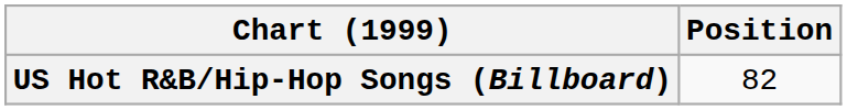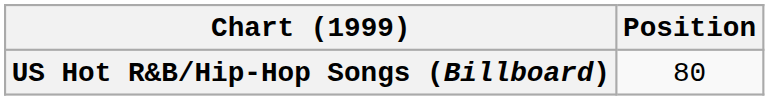 <table class="wikitable plainrowheaders" style="text-align:center">
 <tr>
 <th scope="col">Chart (1999)</th>
 <th scope="col">Position</th>
 </tr>
 <tr>
 <th scope="row">US Hot R&B/Hip-Hop Songs (<em>Billboard</em>)</th>
-<td>82</td>
+<td>80</td>
 </tr>
 </table>
